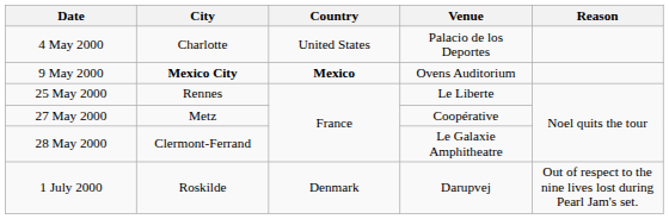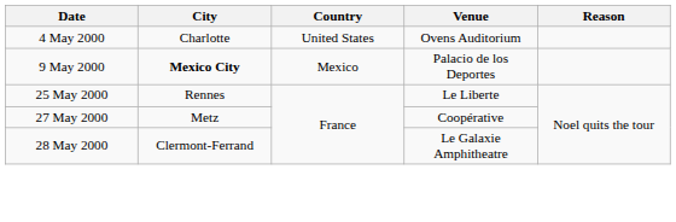 <table class="wikitable" style="text-align:center;">
 <tr>
 <th width="150">Date</th>
 <th width="150">City</th>
 <th width="150">Country</th>
 <th width="150">Venue</th>
 <th width="150">Reason</th>
 </tr>
 <tr>
 <td>4 May 2000</td>
 <td>Charlotte</td>
 <td>United States</td>
-<td>Palacio de los Deportes</td>
+<td>Ovens Auditorium</td>
 <td></td>
 </tr>
 <tr>
 <td>9 May 2000</td>
 <td><strong>Mexico City</strong></td>
-<td><strong>Mexico</strong></td>
-<td>Ovens Auditorium</td>
+<td>Mexico</td>
+<td>Palacio de los Deportes</td>
 <td></td>
 </tr>
 <tr>
 <td>25 May 2000</td>
 <td>Rennes</td>
 <td rowspan="3">France</td>
 <td>Le Liberte</td>
 <td rowspan="3">Noel quits the tour</td>
 </tr>
 <tr>
 <td>27 May 2000</td>
 <td>Metz</td>
 <td>Coopérative</td>
 </tr>
 <tr>
 <td>28 May 2000</td>
 <td>Clermont-Ferrand</td>
 <td>Le Galaxie Amphitheatre</td>
 </tr>
-<tr>
-<td>1 July 2000</td>
-<td>Roskilde</td>
-<td>Denmark</td>
-<td>Darupvej</td>
-<td>Out of respect to the nine lives lost during Pearl Jam's set.</td>
-</tr>
 </table>
